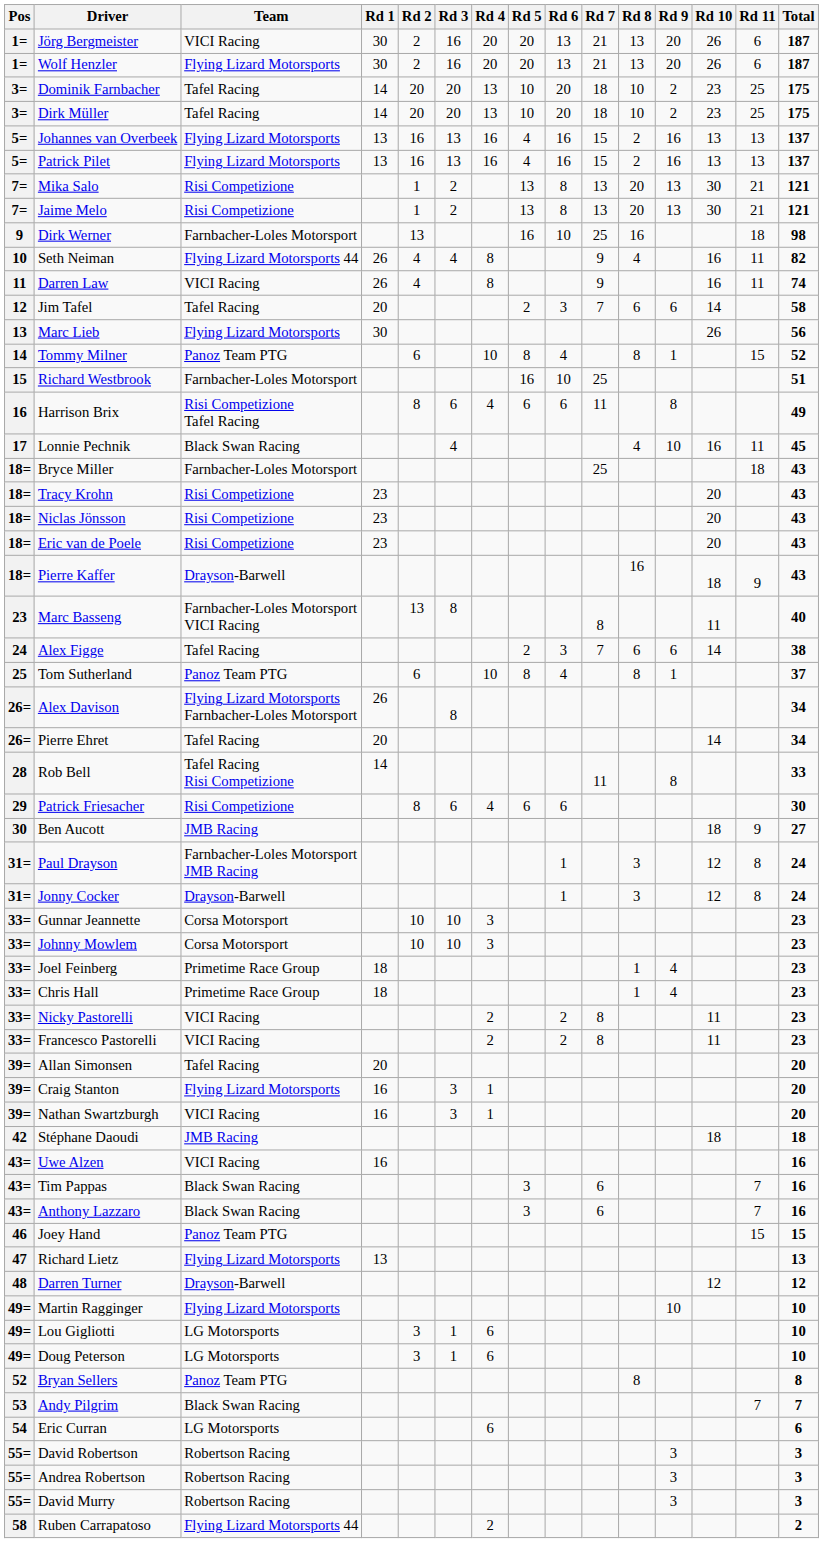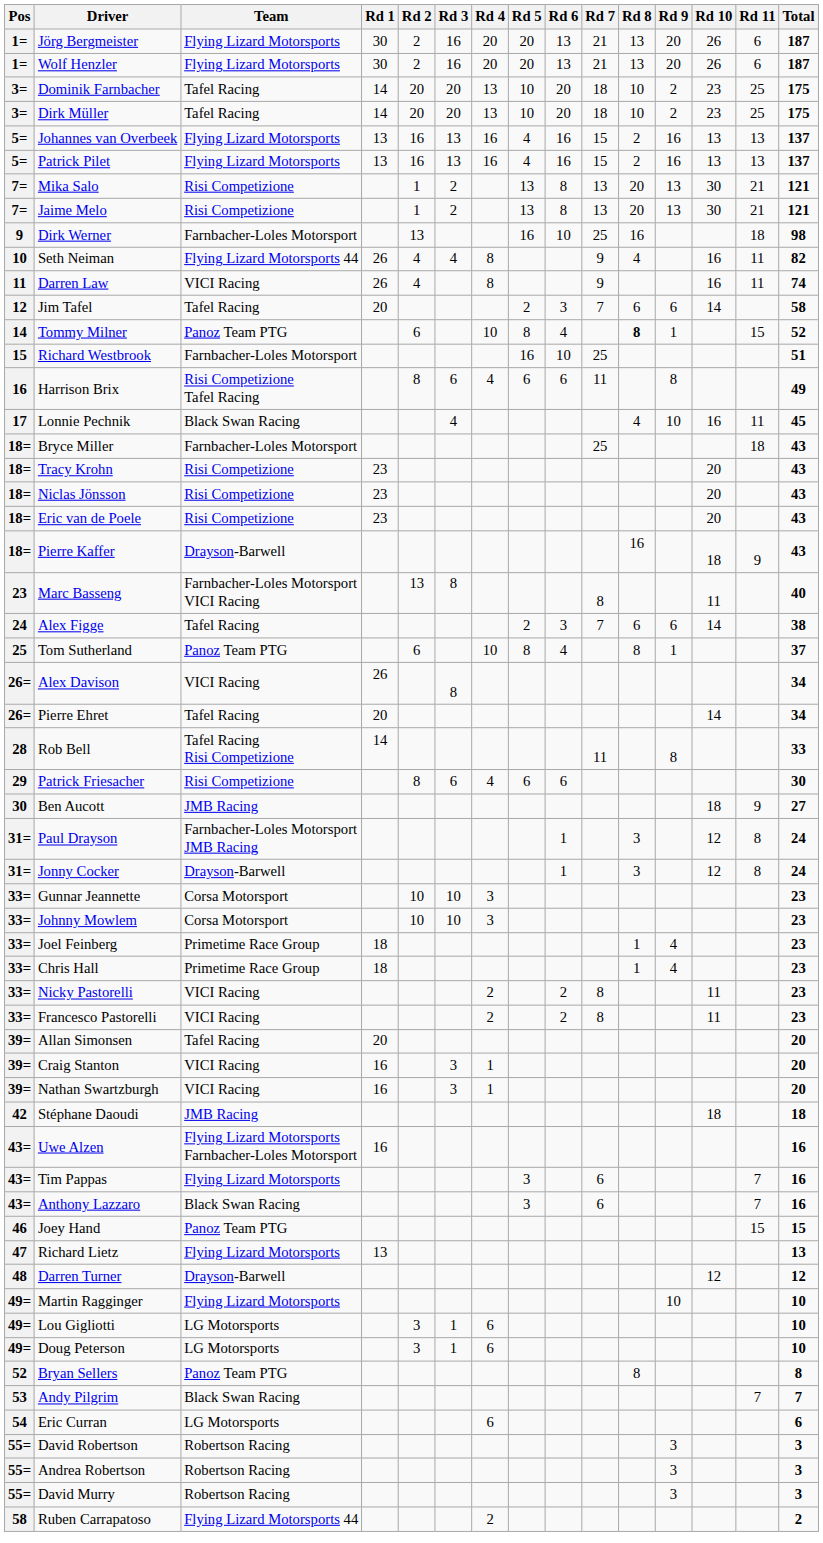 <table class="wikitable" style="font-size: 90%;">
 <tr>
 <th>Pos</th>
 <th>Driver</th>
 <th>Team</th>
 <th>Rd 1</th>
 <th>Rd 2</th>
 <th>Rd 3</th>
 <th>Rd 4</th>
 <th>Rd 5</th>
 <th>Rd 6</th>
 <th>Rd 7</th>
 <th>Rd 8</th>
 <th>Rd 9</th>
 <th>Rd 10</th>
 <th>Rd 11</th>
 <th>Total</th>
 </tr>
 <tr>
 <th>1=</th>
 <td> <a href='#'>Jörg Bergmeister</a></td>
-<td> VICI Racing</td>
+<td> <a href='#'>Flying Lizard Motorsports</a></td>
 <td align="center">30</td>
 <td align="center">2</td>
 <td align="center">16</td>
 <td align="center">20</td>
 <td align="center">20</td>
 <td align="center">13</td>
 <td align="center">21</td>
 <td align="center">13</td>
 <td align="center">20</td>
 <td align="center">26</td>
 <td align="center">6</td>
 <td align="center"><strong>187</strong></td>
 </tr>
 <tr>
 <th>1=</th>
 <td> <a href='#'>Wolf Henzler</a></td>
 <td> <a href='#'>Flying Lizard Motorsports</a></td>
 <td align="center">30</td>
 <td align="center">2</td>
 <td align="center">16</td>
 <td align="center">20</td>
 <td align="center">20</td>
 <td align="center">13</td>
 <td align="center">21</td>
 <td align="center">13</td>
 <td align="center">20</td>
 <td align="center">26</td>
 <td align="center">6</td>
 <td align="center"><strong>187</strong></td>
 </tr>
 <tr>
 <th>3=</th>
 <td> <a href='#'>Dominik Farnbacher</a></td>
 <td> Tafel Racing</td>
 <td align="center">14</td>
 <td align="center">20</td>
 <td align="center">20</td>
 <td align="center">13</td>
 <td align="center">10</td>
 <td align="center">20</td>
 <td align="center">18</td>
 <td align="center">10</td>
 <td align="center">2</td>
 <td align="center">23</td>
 <td align="center">25</td>
 <td align="center"><strong>175</strong></td>
 </tr>
 <tr>
 <th>3=</th>
 <td> <a href='#'>Dirk Müller</a></td>
 <td> Tafel Racing</td>
 <td align="center">14</td>
 <td align="center">20</td>
 <td align="center">20</td>
 <td align="center">13</td>
 <td align="center">10</td>
 <td align="center">20</td>
 <td align="center">18</td>
 <td align="center">10</td>
 <td align="center">2</td>
 <td align="center">23</td>
 <td align="center">25</td>
 <td align="center"><strong>175</strong></td>
 </tr>
 <tr>
 <th>5=</th>
 <td> <a href='#'>Johannes van Overbeek</a></td>
 <td> <a href='#'>Flying Lizard Motorsports</a></td>
 <td align="center">13</td>
 <td align="center">16</td>
 <td align="center">13</td>
 <td align="center">16</td>
 <td align="center">4</td>
 <td align="center">16</td>
 <td align="center">15</td>
 <td align="center">2</td>
 <td align="center">16</td>
 <td align="center">13</td>
 <td align="center">13</td>
 <td align="center"><strong>137</strong></td>
 </tr>
 <tr>
 <th>5=</th>
 <td> <a href='#'>Patrick Pilet</a></td>
 <td> <a href='#'>Flying Lizard Motorsports</a></td>
 <td align="center">13</td>
 <td align="center">16</td>
 <td align="center">13</td>
 <td align="center">16</td>
 <td align="center">4</td>
 <td align="center">16</td>
 <td align="center">15</td>
 <td align="center">2</td>
 <td align="center">16</td>
 <td align="center">13</td>
 <td align="center">13</td>
 <td align="center"><strong>137</strong></td>
 </tr>
 <tr>
 <th>7=</th>
 <td> <a href='#'>Mika Salo</a></td>
 <td> <a href='#'>Risi Competizione</a></td>
 <td></td>
 <td align="center">1</td>
 <td align="center">2</td>
 <td></td>
 <td align="center">13</td>
 <td align="center">8</td>
 <td align="center">13</td>
 <td align="center">20</td>
 <td align="center">13</td>
 <td align="center">30</td>
 <td align="center">21</td>
 <td align="center"><strong>121</strong></td>
 </tr>
 <tr>
 <th>7=</th>
 <td> <a href='#'>Jaime Melo</a></td>
 <td> <a href='#'>Risi Competizione</a></td>
 <td></td>
 <td align="center">1</td>
 <td align="center">2</td>
 <td></td>
 <td align="center">13</td>
 <td align="center">8</td>
 <td align="center">13</td>
 <td align="center">20</td>
 <td align="center">13</td>
 <td align="center">30</td>
 <td align="center">21</td>
 <td align="center"><strong>121</strong></td>
 </tr>
 <tr>
 <th>9</th>
 <td> <a href='#'>Dirk Werner</a></td>
 <td> Farnbacher-Loles Motorsport</td>
 <td></td>
 <td align="center">13</td>
 <td></td>
 <td></td>
 <td align="center">16</td>
 <td align="center">10</td>
 <td align="center">25</td>
 <td align="center">16</td>
 <td></td>
 <td></td>
 <td align="center">18</td>
 <td align="center"><strong>98</strong></td>
 </tr>
 <tr>
 <th>10</th>
 <td> Seth Neiman</td>
 <td> <a href='#'>Flying Lizard Motorsports</a> 44</td>
 <td align="center">26</td>
 <td align="center">4</td>
 <td align="center">4</td>
 <td align="center">8</td>
 <td></td>
 <td></td>
 <td align="center">9</td>
 <td align="center">4</td>
 <td></td>
 <td align="center">16</td>
 <td align="center">11</td>
 <td align="center"><strong>82</strong></td>
 </tr>
 <tr>
 <th>11</th>
 <td> <a href='#'>Darren Law</a></td>
 <td> VICI Racing</td>
 <td align="center">26</td>
 <td align="center">4</td>
 <td></td>
 <td align="center">8</td>
 <td></td>
 <td></td>
 <td align="center">9</td>
 <td></td>
 <td></td>
 <td align="center">16</td>
 <td align="center">11</td>
 <td align="center"><strong>74</strong></td>
 </tr>
 <tr>
 <th>12</th>
 <td> Jim Tafel</td>
 <td> Tafel Racing</td>
 <td align="center">20</td>
 <td></td>
 <td></td>
 <td></td>
 <td align="center">2</td>
 <td align="center">3</td>
 <td align="center">7</td>
 <td align="center">6</td>
 <td align="center">6</td>
 <td align="center">14</td>
 <td></td>
 <td align="center"><strong>58</strong></td>
 </tr>
 <tr>
-<th>13</th>
-<td> <a href='#'>Marc Lieb</a></td>
-<td> <a href='#'>Flying Lizard Motorsports</a></td>
-<td align="center">30</td>
-<td></td>
-<td></td>
-<td></td>
-<td></td>
-<td></td>
-<td></td>
-<td></td>
-<td></td>
-<td align="center">26</td>
-<td></td>
-<td align="center"><strong>56</strong></td>
-</tr>
-<tr>
 <th>14</th>
 <td> <a href='#'>Tommy Milner</a></td>
 <td> <a href='#'>Panoz</a> Team PTG</td>
 <td></td>
 <td align="center">6</td>
 <td></td>
 <td align="center">10</td>
 <td align="center">8</td>
 <td align="center">4</td>
 <td></td>
-<td align="center">8</td>
+<td align="center"><strong>8</strong></td>
 <td align="center">1</td>
 <td></td>
 <td align="center">15</td>
 <td align="center"><strong>52</strong></td>
 </tr>
 <tr>
 <th>15</th>
 <td> <a href='#'>Richard Westbrook</a></td>
 <td> Farnbacher-Loles Motorsport</td>
 <td></td>
 <td></td>
 <td></td>
 <td></td>
 <td align="center">16</td>
 <td align="center">10</td>
 <td align="center">25</td>
 <td></td>
 <td></td>
 <td></td>
 <td></td>
 <td align="center"><strong>51</strong></td>
 </tr>
 <tr>
 <th>16</th>
 <td> Harrison Brix</td>
 <td> <a href='#'>Risi Competizione</a><br> Tafel Racing</td>
 <td></td>
 <td align="center">8<br> </td>
 <td align="center">6<br> </td>
 <td align="center">4<br> </td>
 <td align="center">6<br> </td>
 <td align="center">6<br> </td>
 <td align="center">11<br> </td>
 <td></td>
 <td align="center">8<br> </td>
 <td></td>
 <td></td>
 <td align="center"><strong>49</strong></td>
 </tr>
 <tr>
 <th>17</th>
 <td> Lonnie Pechnik</td>
 <td> Black Swan Racing</td>
 <td></td>
 <td></td>
 <td align="center">4</td>
 <td></td>
 <td></td>
 <td></td>
 <td></td>
 <td align="center">4</td>
 <td align="center">10</td>
 <td align="center">16</td>
 <td align="center">11</td>
 <td align="center"><strong>45</strong></td>
 </tr>
 <tr>
 <th>18=</th>
 <td> Bryce Miller</td>
 <td> Farnbacher-Loles Motorsport</td>
 <td></td>
 <td></td>
 <td></td>
 <td></td>
 <td></td>
 <td></td>
 <td align="center">25</td>
 <td></td>
 <td></td>
 <td></td>
 <td align="center">18</td>
 <td align="center"><strong>43</strong></td>
 </tr>
 <tr>
 <th>18=</th>
 <td> <a href='#'>Tracy Krohn</a></td>
 <td> <a href='#'>Risi Competizione</a></td>
 <td align="center">23</td>
 <td></td>
 <td></td>
 <td></td>
 <td></td>
 <td></td>
 <td></td>
 <td></td>
 <td></td>
 <td align="center">20</td>
 <td></td>
 <td align="center"><strong>43</strong></td>
 </tr>
 <tr>
 <th>18=</th>
 <td> <a href='#'>Niclas Jönsson</a></td>
 <td> <a href='#'>Risi Competizione</a></td>
 <td align="center">23</td>
 <td></td>
 <td></td>
 <td></td>
 <td></td>
 <td></td>
 <td></td>
 <td></td>
 <td></td>
 <td align="center">20</td>
 <td></td>
 <td align="center"><strong>43</strong></td>
 </tr>
 <tr>
 <th>18=</th>
 <td> <a href='#'>Eric van de Poele</a></td>
 <td> <a href='#'>Risi Competizione</a></td>
 <td align="center">23</td>
 <td></td>
 <td></td>
 <td></td>
 <td></td>
 <td></td>
 <td></td>
 <td></td>
 <td></td>
 <td align="center">20</td>
 <td></td>
 <td align="center"><strong>43</strong></td>
 </tr>
 <tr>
 <th>18=</th>
 <td> <a href='#'>Pierre Kaffer</a></td>
 <td> <a href='#'>Drayson</a>-Barwell</td>
 <td></td>
 <td></td>
 <td></td>
 <td></td>
 <td></td>
 <td></td>
 <td></td>
 <td align="center">16<br> </td>
 <td></td>
 <td align="center"> <br>18</td>
 <td align="center"> <br>9</td>
 <td align="center"><strong>43</strong></td>
 </tr>
 <tr>
 <th>23</th>
 <td> <a href='#'>Marc Basseng</a></td>
 <td> Farnbacher-Loles Motorsport<br> VICI Racing</td>
 <td></td>
 <td align="center">13<br> </td>
 <td align="center">8<br> </td>
 <td></td>
 <td></td>
 <td></td>
 <td align="center"> <br>8</td>
 <td></td>
 <td></td>
 <td align="center"> <br>11</td>
 <td></td>
 <td align="center"><strong>40</strong></td>
 </tr>
 <tr>
 <th>24</th>
 <td> <a href='#'>Alex Figge</a></td>
 <td> Tafel Racing</td>
 <td></td>
 <td></td>
 <td></td>
 <td></td>
 <td align="center">2</td>
 <td align="center">3</td>
 <td align="center">7</td>
 <td align="center">6</td>
 <td align="center">6</td>
 <td align="center">14</td>
 <td></td>
 <td align="center"><strong>38</strong></td>
 </tr>
 <tr>
 <th>25</th>
 <td> Tom Sutherland</td>
 <td> <a href='#'>Panoz</a> Team PTG</td>
 <td></td>
 <td align="center">6</td>
 <td></td>
 <td align="center">10</td>
 <td align="center">8</td>
 <td align="center">4</td>
 <td></td>
 <td align="center">8</td>
 <td align="center">1</td>
 <td></td>
 <td></td>
 <td align="center"><strong>37</strong></td>
 </tr>
 <tr>
 <th>26=</th>
 <td> <a href='#'>Alex Davison</a></td>
-<td> <a href='#'>Flying Lizard Motorsports</a><br> Farnbacher-Loles Motorsport</td>
+<td> VICI Racing</td>
 <td align="center">26<br> </td>
 <td></td>
 <td align="center"> <br>8</td>
 <td></td>
 <td></td>
 <td></td>
 <td></td>
 <td></td>
 <td></td>
 <td></td>
 <td></td>
 <td align="center"><strong>34</strong></td>
 </tr>
 <tr>
 <th>26=</th>
 <td> Pierre Ehret</td>
 <td> Tafel Racing</td>
 <td align="center">20</td>
 <td></td>
 <td></td>
 <td></td>
 <td></td>
 <td></td>
 <td></td>
 <td></td>
 <td></td>
 <td align="center">14</td>
 <td></td>
 <td align="center"><strong>34</strong></td>
 </tr>
 <tr>
 <th>28</th>
 <td> Rob Bell</td>
 <td> Tafel Racing<br> <a href='#'>Risi Competizione</a></td>
 <td align="center">14<br> </td>
 <td></td>
 <td></td>
 <td></td>
 <td></td>
 <td></td>
 <td align="center"> <br>11</td>
 <td></td>
 <td align="center"> <br>8</td>
 <td></td>
 <td></td>
 <td align="center"><strong>33</strong></td>
 </tr>
 <tr>
 <th>29</th>
 <td> <a href='#'>Patrick Friesacher</a></td>
 <td> <a href='#'>Risi Competizione</a></td>
 <td></td>
 <td align="center">8</td>
 <td align="center">6</td>
 <td align="center">4</td>
 <td align="center">6</td>
 <td align="center">6</td>
 <td></td>
 <td></td>
 <td></td>
 <td></td>
 <td></td>
 <td align="center"><strong>30</strong></td>
 </tr>
 <tr>
 <th>30</th>
 <td> Ben Aucott</td>
 <td> <a href='#'>JMB Racing</a></td>
 <td></td>
 <td></td>
 <td></td>
 <td></td>
 <td></td>
 <td></td>
 <td></td>
 <td></td>
 <td></td>
 <td align="center">18</td>
 <td align="center">9</td>
 <td align="center"><strong>27</strong></td>
 </tr>
 <tr>
 <th>31=</th>
 <td> <a href='#'>Paul Drayson</a></td>
 <td> Farnbacher-Loles Motorsport<br> <a href='#'>JMB Racing</a></td>
 <td></td>
 <td></td>
 <td></td>
 <td></td>
 <td></td>
 <td align="center">1</td>
 <td></td>
 <td align="center">3</td>
 <td></td>
 <td align="center">12</td>
 <td align="center">8</td>
 <td align="center"><strong>24</strong></td>
 </tr>
 <tr>
 <th>31=</th>
 <td> <a href='#'>Jonny Cocker</a></td>
 <td> <a href='#'>Drayson</a>-Barwell</td>
 <td></td>
 <td></td>
 <td></td>
 <td></td>
 <td></td>
 <td align="center">1</td>
 <td></td>
 <td align="center">3</td>
 <td></td>
 <td align="center">12</td>
 <td align="center">8</td>
 <td align="center"><strong>24</strong></td>
 </tr>
 <tr>
 <th>33=</th>
 <td> Gunnar Jeannette</td>
 <td> Corsa Motorsport</td>
 <td></td>
 <td align="center">10</td>
 <td align="center">10</td>
 <td align="center">3</td>
 <td></td>
 <td></td>
 <td></td>
 <td></td>
 <td></td>
 <td></td>
 <td></td>
 <td align="center"><strong>23</strong></td>
 </tr>
 <tr>
 <th>33=</th>
 <td> <a href='#'>Johnny Mowlem</a></td>
 <td> Corsa Motorsport</td>
 <td></td>
 <td align="center">10</td>
 <td align="center">10</td>
 <td align="center">3</td>
 <td></td>
 <td></td>
 <td></td>
 <td></td>
 <td></td>
 <td></td>
 <td></td>
 <td align="center"><strong>23</strong></td>
 </tr>
 <tr>
 <th>33=</th>
 <td> Joel Feinberg</td>
 <td> Primetime Race Group</td>
 <td align="center">18</td>
 <td></td>
 <td></td>
 <td></td>
 <td></td>
 <td></td>
 <td></td>
 <td align="center">1</td>
 <td align="center">4</td>
 <td></td>
 <td></td>
 <td align="center"><strong>23</strong></td>
 </tr>
 <tr>
 <th>33=</th>
 <td> Chris Hall</td>
 <td> Primetime Race Group</td>
 <td align="center">18</td>
 <td></td>
 <td></td>
 <td></td>
 <td></td>
 <td></td>
 <td></td>
 <td align="center">1</td>
 <td align="center">4</td>
 <td></td>
 <td></td>
 <td align="center"><strong>23</strong></td>
 </tr>
 <tr>
 <th>33=</th>
 <td> <a href='#'>Nicky Pastorelli</a></td>
 <td> VICI Racing</td>
 <td></td>
 <td></td>
 <td></td>
 <td align="center">2</td>
 <td></td>
 <td align="center">2</td>
 <td align="center">8</td>
 <td></td>
 <td></td>
 <td align="center">11</td>
 <td></td>
 <td align="center"><strong>23</strong></td>
 </tr>
 <tr>
 <th>33=</th>
 <td> Francesco Pastorelli</td>
 <td> VICI Racing</td>
 <td></td>
 <td></td>
 <td></td>
 <td align="center">2</td>
 <td></td>
 <td align="center">2</td>
 <td align="center">8</td>
 <td></td>
 <td></td>
 <td align="center">11</td>
 <td></td>
 <td align="center"><strong>23</strong></td>
 </tr>
 <tr>
 <th>39=</th>
 <td> Allan Simonsen</td>
 <td> Tafel Racing</td>
 <td align="center">20</td>
 <td></td>
 <td></td>
 <td></td>
 <td></td>
 <td></td>
 <td></td>
 <td></td>
 <td></td>
 <td></td>
 <td></td>
 <td align="center"><strong>20</strong></td>
 </tr>
 <tr>
 <th>39=</th>
 <td> Craig Stanton</td>
-<td> <a href='#'>Flying Lizard Motorsports</a></td>
+<td> VICI Racing</td>
 <td align="center">16</td>
 <td></td>
 <td align="center">3</td>
 <td align="center">1</td>
 <td></td>
 <td></td>
 <td></td>
 <td></td>
 <td></td>
 <td></td>
 <td></td>
 <td align="center"><strong>20</strong></td>
 </tr>
 <tr>
 <th>39=</th>
 <td> Nathan Swartzburgh</td>
 <td> VICI Racing</td>
 <td align="center">16</td>
 <td></td>
 <td align="center">3</td>
 <td align="center">1</td>
 <td></td>
 <td></td>
 <td></td>
 <td></td>
 <td></td>
 <td></td>
 <td></td>
 <td align="center"><strong>20</strong></td>
 </tr>
 <tr>
 <th>42</th>
 <td> Stéphane Daoudi</td>
 <td> <a href='#'>JMB Racing</a></td>
 <td></td>
 <td></td>
 <td></td>
 <td></td>
 <td></td>
 <td></td>
 <td></td>
 <td></td>
 <td></td>
 <td align="center">18</td>
 <td></td>
 <td align="center"><strong>18</strong></td>
 </tr>
 <tr>
 <th>43=</th>
 <td> <a href='#'>Uwe Alzen</a></td>
-<td> VICI Racing</td>
+<td> <a href='#'>Flying Lizard Motorsports</a><br> Farnbacher-Loles Motorsport</td>
 <td align="center">16</td>
 <td></td>
 <td></td>
 <td></td>
 <td></td>
 <td></td>
 <td></td>
 <td></td>
 <td></td>
 <td></td>
 <td></td>
 <td align="center"><strong>16</strong></td>
 </tr>
 <tr>
 <th>43=</th>
 <td> Tim Pappas</td>
-<td> Black Swan Racing</td>
+<td> <a href='#'>Flying Lizard Motorsports</a></td>
 <td></td>
 <td></td>
 <td></td>
 <td></td>
 <td align="center">3</td>
 <td></td>
 <td align="center">6</td>
 <td></td>
 <td></td>
 <td></td>
 <td align="center">7</td>
 <td align="center"><strong>16</strong></td>
 </tr>
 <tr>
 <th>43=</th>
 <td> <a href='#'>Anthony Lazzaro</a></td>
 <td> Black Swan Racing</td>
 <td></td>
 <td></td>
 <td></td>
 <td></td>
 <td align="center">3</td>
 <td></td>
 <td align="center">6</td>
 <td></td>
 <td></td>
 <td></td>
 <td align="center">7</td>
 <td align="center"><strong>16</strong></td>
 </tr>
 <tr>
 <th>46</th>
 <td> Joey Hand</td>
 <td> <a href='#'>Panoz</a> Team PTG</td>
 <td></td>
 <td></td>
 <td></td>
 <td></td>
 <td></td>
 <td></td>
 <td></td>
 <td></td>
 <td></td>
 <td></td>
 <td align="center">15</td>
 <td align="center"><strong>15</strong></td>
 </tr>
 <tr>
 <th>47</th>
 <td> Richard Lietz</td>
 <td> <a href='#'>Flying Lizard Motorsports</a></td>
 <td align="center">13</td>
 <td></td>
 <td></td>
 <td></td>
 <td></td>
 <td></td>
 <td></td>
 <td></td>
 <td></td>
 <td></td>
 <td></td>
 <td align="center"><strong>13</strong></td>
 </tr>
 <tr>
 <th>48</th>
 <td> <a href='#'>Darren Turner</a></td>
 <td> <a href='#'>Drayson</a>-Barwell</td>
 <td></td>
 <td></td>
 <td></td>
 <td></td>
 <td></td>
 <td></td>
 <td></td>
 <td></td>
 <td></td>
 <td align="center">12</td>
 <td></td>
 <td align="center"><strong>12</strong></td>
 </tr>
 <tr>
 <th>49=</th>
 <td> Martin Ragginger</td>
 <td> <a href='#'>Flying Lizard Motorsports</a></td>
 <td></td>
 <td></td>
 <td></td>
 <td></td>
 <td></td>
 <td></td>
 <td></td>
 <td></td>
 <td align="center">10</td>
 <td></td>
 <td></td>
 <td align="center"><strong>10</strong></td>
 </tr>
 <tr>
 <th>49=</th>
 <td> Lou Gigliotti</td>
 <td> LG Motorsports</td>
 <td></td>
 <td align="center">3</td>
 <td align="center">1</td>
 <td align="center">6</td>
 <td></td>
 <td></td>
 <td></td>
 <td></td>
 <td></td>
 <td></td>
 <td></td>
 <td align="center"><strong>10</strong></td>
 </tr>
 <tr>
 <th>49=</th>
 <td> Doug Peterson</td>
 <td> LG Motorsports</td>
 <td></td>
 <td align="center">3</td>
 <td align="center">1</td>
 <td align="center">6</td>
 <td></td>
 <td></td>
 <td></td>
 <td></td>
 <td></td>
 <td></td>
 <td></td>
 <td align="center"><strong>10</strong></td>
 </tr>
 <tr>
 <th>52</th>
 <td> <a href='#'>Bryan Sellers</a></td>
 <td> <a href='#'>Panoz</a> Team PTG</td>
 <td></td>
 <td></td>
 <td></td>
 <td></td>
 <td></td>
 <td></td>
 <td></td>
 <td align="center">8</td>
 <td></td>
 <td></td>
 <td></td>
 <td align="center"><strong>8</strong></td>
 </tr>
 <tr>
 <th>53</th>
 <td> <a href='#'>Andy Pilgrim</a></td>
 <td> Black Swan Racing</td>
 <td></td>
 <td></td>
 <td></td>
 <td></td>
 <td></td>
 <td></td>
 <td></td>
 <td></td>
 <td></td>
 <td></td>
 <td align="center">7</td>
 <td align="center"><strong>7</strong></td>
 </tr>
 <tr>
 <th>54</th>
 <td> Eric Curran</td>
 <td> LG Motorsports</td>
 <td></td>
 <td></td>
 <td></td>
 <td align="center">6</td>
 <td></td>
 <td></td>
 <td></td>
 <td></td>
 <td></td>
 <td></td>
 <td></td>
 <td align="center"><strong>6</strong></td>
 </tr>
 <tr>
 <th>55=</th>
 <td> David Robertson</td>
 <td> Robertson Racing</td>
 <td></td>
 <td></td>
 <td></td>
 <td></td>
 <td></td>
 <td></td>
 <td></td>
 <td></td>
 <td align="center">3</td>
 <td></td>
 <td></td>
 <td align="center"><strong>3</strong></td>
 </tr>
 <tr>
 <th>55=</th>
 <td> Andrea Robertson</td>
 <td> Robertson Racing</td>
 <td></td>
 <td></td>
 <td></td>
 <td></td>
 <td></td>
 <td></td>
 <td></td>
 <td></td>
 <td align="center">3</td>
 <td></td>
 <td></td>
 <td align="center"><strong>3</strong></td>
 </tr>
 <tr>
 <th>55=</th>
 <td> David Murry</td>
 <td> Robertson Racing</td>
 <td></td>
 <td></td>
 <td></td>
 <td></td>
 <td></td>
 <td></td>
 <td></td>
 <td></td>
 <td align="center">3</td>
 <td></td>
 <td></td>
 <td align="center"><strong>3</strong></td>
 </tr>
 <tr>
 <th>58</th>
 <td> Ruben Carrapatoso</td>
 <td> <a href='#'>Flying Lizard Motorsports</a> 44</td>
 <td></td>
 <td></td>
 <td></td>
 <td align="center">2</td>
 <td></td>
 <td></td>
 <td></td>
 <td></td>
 <td></td>
 <td></td>
 <td></td>
 <td align="center"><strong>2</strong></td>
 </tr>
 </table>
